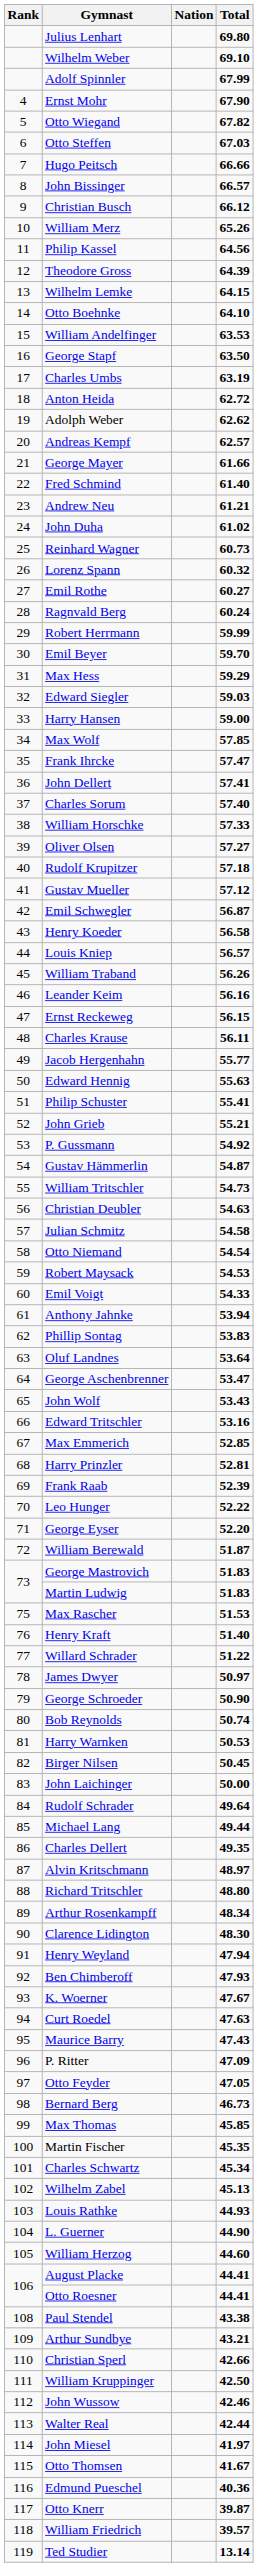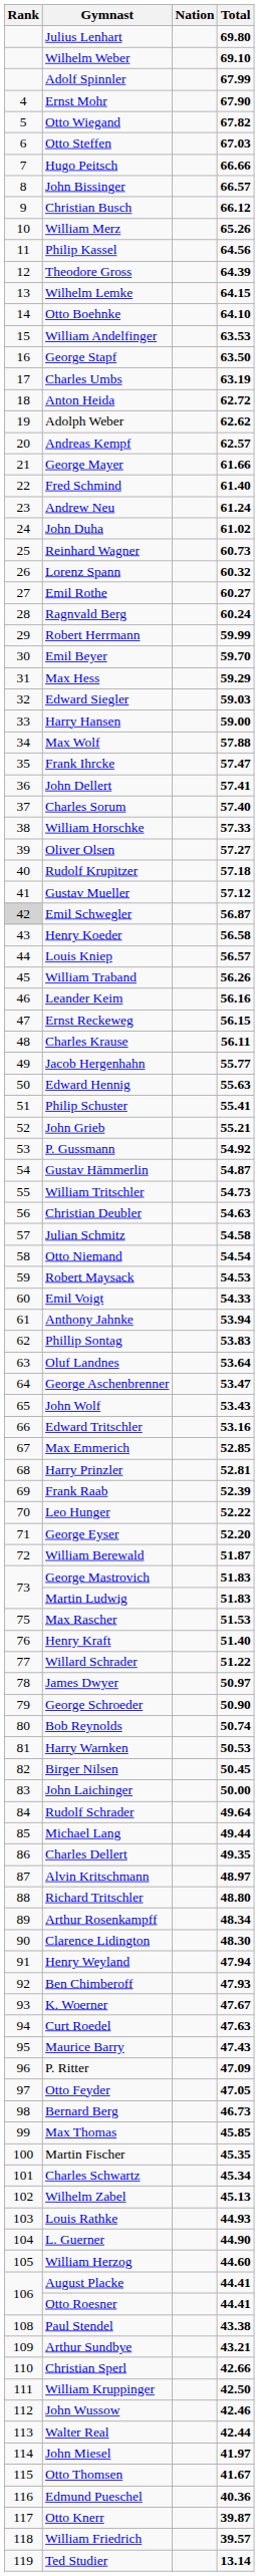 <table class="wikitable sortable" style="text-align:center">
 <tr>
 <th>Rank</th>
 <th>Gymnast</th>
 <th>Nation</th>
 <th>Total</th>
 </tr>
 <tr>
 <td></td>
 <td align=left><a href='#'>Julius Lenhart</a></td>
 <td align=left></td>
 <td><strong>69.80</strong></td>
 </tr>
 <tr>
 <td></td>
 <td align=left><a href='#'>Wilhelm Weber</a></td>
 <td align=left></td>
 <td><strong>69.10</strong></td>
 </tr>
 <tr>
 <td></td>
 <td align=left><a href='#'>Adolf Spinnler</a></td>
 <td align=left></td>
 <td><strong>67.99</strong></td>
 </tr>
 <tr>
 <td>4</td>
 <td align=left><a href='#'>Ernst Mohr</a></td>
 <td align=left></td>
 <td><strong>67.90</strong></td>
 </tr>
 <tr>
 <td>5</td>
 <td align=left><a href='#'>Otto Wiegand</a></td>
 <td align=left></td>
 <td><strong>67.82</strong></td>
 </tr>
 <tr>
 <td>6</td>
 <td align=left><a href='#'>Otto Steffen</a></td>
 <td align=left></td>
 <td><strong>67.03</strong></td>
 </tr>
 <tr>
 <td>7</td>
 <td align=left><a href='#'>Hugo Peitsch</a></td>
 <td align=left></td>
 <td><strong>66.66</strong></td>
 </tr>
 <tr>
 <td>8</td>
 <td align=left><a href='#'>John Bissinger</a></td>
 <td align=left></td>
 <td><strong>66.57</strong></td>
 </tr>
 <tr>
 <td>9</td>
 <td align=left><a href='#'>Christian Busch</a></td>
 <td align=left></td>
 <td><strong>66.12</strong></td>
 </tr>
 <tr>
 <td>10</td>
 <td align=left><a href='#'>William Merz</a></td>
 <td align=left></td>
 <td><strong>65.26</strong></td>
 </tr>
 <tr>
 <td>11</td>
 <td align=left><a href='#'>Philip Kassel</a></td>
 <td align=left></td>
 <td><strong>64.56</strong></td>
 </tr>
 <tr>
 <td>12</td>
 <td align=left><a href='#'>Theodore Gross</a></td>
 <td align=left></td>
 <td><strong>64.39</strong></td>
 </tr>
 <tr>
 <td>13</td>
 <td align=left><a href='#'>Wilhelm Lemke</a></td>
 <td align=left></td>
 <td><strong>64.15</strong></td>
 </tr>
 <tr>
 <td>14</td>
 <td align=left><a href='#'>Otto Boehnke</a></td>
 <td align=left></td>
 <td><strong>64.10</strong></td>
 </tr>
 <tr>
 <td>15</td>
 <td align=left><a href='#'>William Andelfinger</a></td>
 <td align=left></td>
 <td><strong>63.53</strong></td>
 </tr>
 <tr>
 <td>16</td>
 <td align=left><a href='#'>George Stapf</a></td>
 <td align=left></td>
 <td><strong>63.50</strong></td>
 </tr>
 <tr>
 <td>17</td>
 <td align=left><a href='#'>Charles Umbs</a></td>
 <td align=left></td>
 <td><strong>63.19</strong></td>
 </tr>
 <tr>
 <td>18</td>
 <td align=left><a href='#'>Anton Heida</a></td>
 <td align=left></td>
 <td><strong>62.72</strong></td>
 </tr>
 <tr>
 <td>19</td>
 <td align=left>Adolph Weber</td>
 <td align=left></td>
 <td><strong>62.62</strong></td>
 </tr>
 <tr>
 <td>20</td>
 <td align=left><a href='#'>Andreas Kempf</a></td>
 <td align=left></td>
 <td><strong>62.57</strong></td>
 </tr>
 <tr>
 <td>21</td>
 <td align=left><a href='#'>George Mayer</a></td>
 <td align=left></td>
 <td><strong>61.66</strong></td>
 </tr>
 <tr>
 <td>22</td>
 <td align=left><a href='#'>Fred Schmind</a></td>
 <td align=left></td>
 <td><strong>61.40</strong></td>
 </tr>
 <tr>
 <td>23</td>
 <td align=left><a href='#'>Andrew Neu</a></td>
 <td align=left></td>
-<td><strong>61.21</strong></td>
+<td><strong>61.24</strong></td>
 </tr>
 <tr>
 <td>24</td>
 <td align=left><a href='#'>John Duha</a></td>
 <td align=left></td>
 <td><strong>61.02</strong></td>
 </tr>
 <tr>
 <td>25</td>
 <td align=left><a href='#'>Reinhard Wagner</a></td>
 <td align=left></td>
 <td><strong>60.73</strong></td>
 </tr>
 <tr>
 <td>26</td>
 <td align=left><a href='#'>Lorenz Spann</a></td>
 <td align=left></td>
 <td><strong>60.32</strong></td>
 </tr>
 <tr>
 <td>27</td>
 <td align=left><a href='#'>Emil Rothe</a></td>
 <td align=left></td>
 <td><strong>60.27</strong></td>
 </tr>
 <tr>
 <td>28</td>
 <td align=left><a href='#'>Ragnvald Berg</a></td>
 <td align=left></td>
 <td><strong>60.24</strong></td>
 </tr>
 <tr>
 <td>29</td>
 <td align=left><a href='#'>Robert Herrmann</a></td>
 <td align=left></td>
 <td><strong>59.99</strong></td>
 </tr>
 <tr>
 <td>30</td>
 <td align=left><a href='#'>Emil Beyer</a></td>
 <td align=left></td>
 <td><strong>59.70</strong></td>
 </tr>
 <tr>
 <td>31</td>
 <td align=left><a href='#'>Max Hess</a></td>
 <td align=left></td>
 <td><strong>59.29</strong></td>
 </tr>
 <tr>
 <td>32</td>
 <td align=left><a href='#'>Edward Siegler</a></td>
 <td align=left></td>
 <td><strong>59.03</strong></td>
 </tr>
 <tr>
 <td>33</td>
 <td align=left><a href='#'>Harry Hansen</a></td>
 <td align=left></td>
 <td><strong>59.00</strong></td>
 </tr>
 <tr>
 <td>34</td>
 <td align=left><a href='#'>Max Wolf</a></td>
 <td align=left></td>
-<td><strong>57.85</strong></td>
+<td><strong>57.88</strong></td>
 </tr>
 <tr>
 <td>35</td>
 <td align=left><a href='#'>Frank Ihrcke</a></td>
 <td align=left></td>
 <td><strong>57.47</strong></td>
 </tr>
 <tr>
 <td>36</td>
 <td align=left><a href='#'>John Dellert</a></td>
 <td align=left></td>
 <td><strong>57.41</strong></td>
 </tr>
 <tr>
 <td>37</td>
 <td align=left><a href='#'>Charles Sorum</a></td>
 <td align=left></td>
 <td><strong>57.40</strong></td>
 </tr>
 <tr>
 <td>38</td>
 <td align=left><a href='#'>William Horschke</a></td>
 <td align=left></td>
 <td><strong>57.33</strong></td>
 </tr>
 <tr>
 <td>39</td>
 <td align=left><a href='#'>Oliver Olsen</a></td>
 <td align=left></td>
 <td><strong>57.27</strong></td>
 </tr>
 <tr>
 <td>40</td>
 <td align=left><a href='#'>Rudolf Krupitzer</a></td>
 <td align=left></td>
 <td><strong>57.18</strong></td>
 </tr>
 <tr>
 <td>41</td>
 <td align=left><a href='#'>Gustav Mueller</a></td>
 <td align=left></td>
 <td><strong>57.12</strong></td>
 </tr>
 <tr>
-<td>42</td>
+<td style="background: lightgrey;">42</td>
 <td align=left><a href='#'>Emil Schwegler</a></td>
 <td align=left></td>
 <td><strong>56.87</strong></td>
 </tr>
 <tr>
 <td>43</td>
 <td align=left><a href='#'>Henry Koeder</a></td>
 <td align=left></td>
 <td><strong>56.58</strong></td>
 </tr>
 <tr>
 <td>44</td>
 <td align=left><a href='#'>Louis Kniep</a></td>
 <td align=left></td>
 <td><strong>56.57</strong></td>
 </tr>
 <tr>
 <td>45</td>
 <td align=left><a href='#'>William Traband</a></td>
 <td align=left></td>
 <td><strong>56.26</strong></td>
 </tr>
 <tr>
 <td>46</td>
 <td align=left><a href='#'>Leander Keim</a></td>
 <td align=left></td>
 <td><strong>56.16</strong></td>
 </tr>
 <tr>
 <td>47</td>
 <td align=left><a href='#'>Ernst Reckeweg</a></td>
 <td align=left></td>
 <td><strong>56.15</strong></td>
 </tr>
 <tr>
 <td>48</td>
 <td align=left><a href='#'>Charles Krause</a></td>
 <td align=left></td>
 <td><strong>56.11</strong></td>
 </tr>
 <tr>
 <td>49</td>
 <td align=left><a href='#'>Jacob Hergenhahn</a></td>
 <td align=left></td>
 <td><strong>55.77</strong></td>
 </tr>
 <tr>
 <td>50</td>
 <td align=left><a href='#'>Edward Hennig</a></td>
 <td align=left></td>
 <td><strong>55.63</strong></td>
 </tr>
 <tr>
 <td>51</td>
 <td align=left><a href='#'>Philip Schuster</a></td>
 <td align=left></td>
 <td><strong>55.41</strong></td>
 </tr>
 <tr>
 <td>52</td>
 <td align=left><a href='#'>John Grieb</a></td>
 <td align=left></td>
 <td><strong>55.21</strong></td>
 </tr>
 <tr>
 <td>53</td>
 <td align=left><a href='#'>P. Gussmann</a></td>
 <td align=left></td>
 <td><strong>54.92</strong></td>
 </tr>
 <tr>
 <td>54</td>
 <td align=left><a href='#'>Gustav Hämmerlin</a></td>
 <td align=left></td>
 <td><strong>54.87</strong></td>
 </tr>
 <tr>
 <td>55</td>
 <td align=left><a href='#'>William Tritschler</a></td>
 <td align=left></td>
 <td><strong>54.73</strong></td>
 </tr>
 <tr>
 <td>56</td>
 <td align=left><a href='#'>Christian Deubler</a></td>
 <td align=left></td>
 <td><strong>54.63</strong></td>
 </tr>
 <tr>
 <td>57</td>
 <td align=left><a href='#'>Julian Schmitz</a></td>
 <td align=left></td>
 <td><strong>54.58</strong></td>
 </tr>
 <tr>
 <td>58</td>
 <td align=left><a href='#'>Otto Niemand</a></td>
 <td align=left></td>
 <td><strong>54.54</strong></td>
 </tr>
 <tr>
 <td>59</td>
 <td align=left><a href='#'>Robert Maysack</a></td>
 <td align=left></td>
 <td><strong>54.53</strong></td>
 </tr>
 <tr>
 <td>60</td>
 <td align=left><a href='#'>Emil Voigt</a></td>
 <td align=left></td>
 <td><strong>54.33</strong></td>
 </tr>
 <tr>
 <td>61</td>
 <td align=left><a href='#'>Anthony Jahnke</a></td>
 <td align=left></td>
 <td><strong>53.94</strong></td>
 </tr>
 <tr>
 <td>62</td>
 <td align=left><a href='#'>Phillip Sontag</a></td>
 <td align=left></td>
 <td><strong>53.83</strong></td>
 </tr>
 <tr>
 <td>63</td>
 <td align=left><a href='#'>Oluf Landnes</a></td>
 <td align=left></td>
 <td><strong>53.64</strong></td>
 </tr>
 <tr>
 <td>64</td>
 <td align=left><a href='#'>George Aschenbrenner</a></td>
 <td align=left></td>
 <td><strong>53.47</strong></td>
 </tr>
 <tr>
 <td>65</td>
 <td align=left><a href='#'>John Wolf</a></td>
 <td align=left></td>
 <td><strong>53.43</strong></td>
 </tr>
 <tr>
 <td>66</td>
 <td align=left><a href='#'>Edward Tritschler</a></td>
 <td align=left></td>
 <td><strong>53.16</strong></td>
 </tr>
 <tr>
 <td>67</td>
 <td align=left><a href='#'>Max Emmerich</a></td>
 <td align=left></td>
 <td><strong>52.85</strong></td>
 </tr>
 <tr>
 <td>68</td>
 <td align=left><a href='#'>Harry Prinzler</a></td>
 <td align=left></td>
 <td><strong>52.81</strong></td>
 </tr>
 <tr>
 <td>69</td>
 <td align=left><a href='#'>Frank Raab</a></td>
 <td align=left></td>
 <td><strong>52.39</strong></td>
 </tr>
 <tr>
 <td>70</td>
 <td align=left><a href='#'>Leo Hunger</a></td>
 <td align=left></td>
 <td><strong>52.22</strong></td>
 </tr>
 <tr>
 <td>71</td>
 <td align=left><a href='#'>George Eyser</a></td>
 <td align=left></td>
 <td><strong>52.20</strong></td>
 </tr>
 <tr>
 <td>72</td>
 <td align=left><a href='#'>William Berewald</a></td>
 <td align=left></td>
 <td><strong>51.87</strong></td>
 </tr>
 <tr>
 <td rowspan=2>73</td>
 <td align=left><a href='#'>George Mastrovich</a></td>
 <td align=left></td>
 <td><strong>51.83</strong></td>
 </tr>
 <tr>
 <td align=left><a href='#'>Martin Ludwig</a></td>
 <td align=left></td>
 <td><strong>51.83</strong></td>
 </tr>
 <tr>
 <td>75</td>
 <td align=left><a href='#'>Max Rascher</a></td>
 <td align=left></td>
 <td><strong>51.53</strong></td>
 </tr>
 <tr>
 <td>76</td>
 <td align=left><a href='#'>Henry Kraft</a></td>
 <td align=left></td>
 <td><strong>51.40</strong></td>
 </tr>
 <tr>
 <td>77</td>
 <td align=left><a href='#'>Willard Schrader</a></td>
 <td align=left></td>
 <td><strong>51.22</strong></td>
 </tr>
 <tr>
 <td>78</td>
 <td align=left><a href='#'>James Dwyer</a></td>
 <td align=left></td>
 <td><strong>50.97</strong></td>
 </tr>
 <tr>
 <td>79</td>
 <td align=left><a href='#'>George Schroeder</a></td>
 <td align=left></td>
 <td><strong>50.90</strong></td>
 </tr>
 <tr>
 <td>80</td>
 <td align=left><a href='#'>Bob Reynolds</a></td>
 <td align=left></td>
 <td><strong>50.74</strong></td>
 </tr>
 <tr>
 <td>81</td>
 <td align=left><a href='#'>Harry Warnken</a></td>
 <td align=left></td>
 <td><strong>50.53</strong></td>
 </tr>
 <tr>
 <td>82</td>
 <td align=left><a href='#'>Birger Nilsen</a></td>
 <td align=left></td>
 <td><strong>50.45</strong></td>
 </tr>
 <tr>
 <td>83</td>
 <td align=left><a href='#'>John Laichinger</a></td>
 <td align=left></td>
 <td><strong>50.00</strong></td>
 </tr>
 <tr>
 <td>84</td>
 <td align=left><a href='#'>Rudolf Schrader</a></td>
 <td align=left></td>
 <td><strong>49.64</strong></td>
 </tr>
 <tr>
 <td>85</td>
 <td align=left><a href='#'>Michael Lang</a></td>
 <td align=left></td>
 <td><strong>49.44</strong></td>
 </tr>
 <tr>
 <td>86</td>
 <td align=left><a href='#'>Charles Dellert</a></td>
 <td align=left></td>
 <td><strong>49.35</strong></td>
 </tr>
 <tr>
 <td>87</td>
 <td align=left><a href='#'>Alvin Kritschmann</a></td>
 <td align=left></td>
 <td><strong>48.97</strong></td>
 </tr>
 <tr>
 <td>88</td>
 <td align=left><a href='#'>Richard Tritschler</a></td>
 <td align=left></td>
 <td><strong>48.80</strong></td>
 </tr>
 <tr>
 <td>89</td>
 <td align=left><a href='#'>Arthur Rosenkampff</a></td>
 <td align=left></td>
 <td><strong>48.34</strong></td>
 </tr>
 <tr>
 <td>90</td>
 <td align=left><a href='#'>Clarence Lidington</a></td>
 <td align=left></td>
 <td><strong>48.30</strong></td>
 </tr>
 <tr>
 <td>91</td>
 <td align=left><a href='#'>Henry Weyland</a></td>
 <td align=left></td>
 <td><strong>47.94</strong></td>
 </tr>
 <tr>
 <td>92</td>
 <td align=left><a href='#'>Ben Chimberoff</a></td>
 <td align=left></td>
 <td><strong>47.93</strong></td>
 </tr>
 <tr>
 <td>93</td>
 <td align=left><a href='#'>K. Woerner</a></td>
 <td align=left></td>
 <td><strong>47.67</strong></td>
 </tr>
 <tr>
 <td>94</td>
 <td align=left><a href='#'>Curt Roedel</a></td>
 <td align=left></td>
 <td><strong>47.63</strong></td>
 </tr>
 <tr>
 <td>95</td>
 <td align=left><a href='#'>Maurice Barry</a></td>
 <td align=left></td>
 <td><strong>47.43</strong></td>
 </tr>
 <tr>
 <td>96</td>
 <td align=left>P. Ritter</td>
 <td align=left></td>
 <td><strong>47.09</strong></td>
 </tr>
 <tr>
 <td>97</td>
 <td align=left><a href='#'>Otto Feyder</a></td>
 <td align=left></td>
 <td><strong>47.05</strong></td>
 </tr>
 <tr>
 <td>98</td>
 <td align=left><a href='#'>Bernard Berg</a></td>
 <td align=left></td>
 <td><strong>46.73</strong></td>
 </tr>
 <tr>
 <td>99</td>
 <td align=left><a href='#'>Max Thomas</a></td>
 <td align=left></td>
 <td><strong>45.85</strong></td>
 </tr>
 <tr>
 <td>100</td>
 <td align=left>Martin Fischer</td>
 <td align=left></td>
 <td><strong>45.35</strong></td>
 </tr>
 <tr>
 <td>101</td>
 <td align=left><a href='#'>Charles Schwartz</a></td>
 <td align=left></td>
 <td><strong>45.34</strong></td>
 </tr>
 <tr>
 <td>102</td>
 <td align=left><a href='#'>Wilhelm Zabel</a></td>
 <td align=left></td>
 <td><strong>45.13</strong></td>
 </tr>
 <tr>
 <td>103</td>
 <td align=left><a href='#'>Louis Rathke</a></td>
 <td align=left></td>
 <td><strong>44.93</strong></td>
 </tr>
 <tr>
 <td>104</td>
 <td align=left><a href='#'>L. Guerner</a></td>
 <td align=left></td>
 <td><strong>44.90</strong></td>
 </tr>
 <tr>
 <td>105</td>
 <td align=left><a href='#'>William Herzog</a></td>
 <td align=left></td>
 <td><strong>44.60</strong></td>
 </tr>
 <tr>
 <td rowspan=2>106</td>
 <td align=left><a href='#'>August Placke</a></td>
 <td align=left></td>
 <td><strong>44.41</strong></td>
 </tr>
 <tr>
 <td align=left><a href='#'>Otto Roesner</a></td>
 <td align=left></td>
 <td><strong>44.41</strong></td>
 </tr>
 <tr>
 <td>108</td>
 <td align=left><a href='#'>Paul Stendel</a></td>
 <td align=left></td>
 <td><strong>43.38</strong></td>
 </tr>
 <tr>
 <td>109</td>
 <td align=left><a href='#'>Arthur Sundbye</a></td>
 <td align=left></td>
 <td><strong>43.21</strong></td>
 </tr>
 <tr>
 <td>110</td>
 <td align=left><a href='#'>Christian Sperl</a></td>
 <td align=left></td>
 <td><strong>42.66</strong></td>
 </tr>
 <tr>
 <td>111</td>
 <td align=left><a href='#'>William Kruppinger</a></td>
 <td align=left></td>
 <td><strong>42.50</strong></td>
 </tr>
 <tr>
 <td>112</td>
 <td align=left><a href='#'>John Wussow</a></td>
 <td align=left></td>
 <td><strong>42.46</strong></td>
 </tr>
 <tr>
 <td>113</td>
 <td align=left><a href='#'>Walter Real</a></td>
 <td align=left></td>
 <td><strong>42.44</strong></td>
 </tr>
 <tr>
 <td>114</td>
 <td align=left><a href='#'>John Miesel</a></td>
 <td align=left></td>
 <td><strong>41.97</strong></td>
 </tr>
 <tr>
 <td>115</td>
 <td align=left><a href='#'>Otto Thomsen</a></td>
 <td align=left></td>
 <td><strong>41.67</strong></td>
 </tr>
 <tr>
 <td>116</td>
 <td align=left><a href='#'>Edmund Pueschel</a></td>
 <td align=left></td>
 <td><strong>40.36</strong></td>
 </tr>
 <tr>
 <td>117</td>
 <td align=left><a href='#'>Otto Knerr</a></td>
 <td align=left></td>
 <td><strong>39.87</strong></td>
 </tr>
 <tr>
 <td>118</td>
 <td align=left><a href='#'>William Friedrich</a></td>
 <td align=left></td>
 <td><strong>39.57</strong></td>
 </tr>
 <tr>
 <td>119</td>
 <td align=left><a href='#'>Ted Studier</a></td>
 <td align=left></td>
 <td><strong>13.14</strong></td>
 </tr>
 </table>
